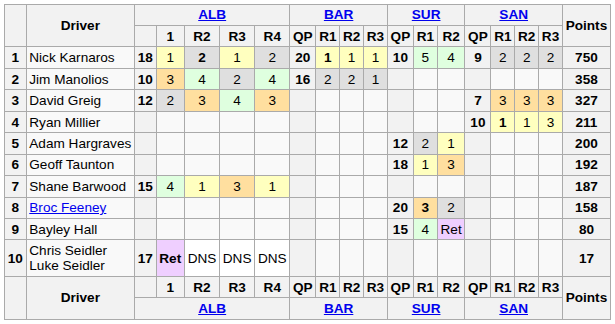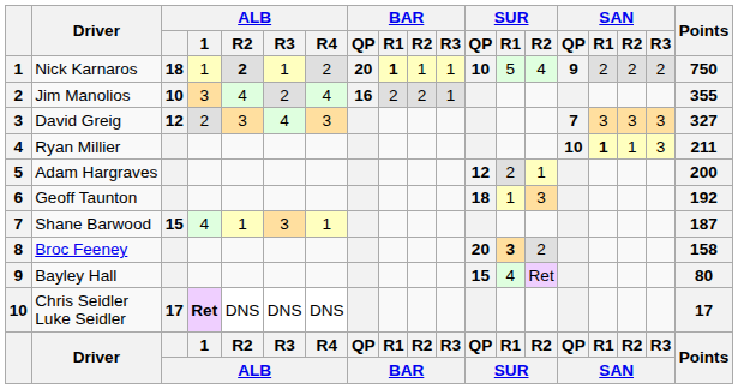 <table class="wikitable" style="font-size:85%; text-align:center;">
 <tr>
 <th rowspan=2></th>
 <th rowspan=2>Driver</th>
 <th colspan=5><a href='#'>ALB</a><br></th>
 <th colspan=4><a href='#'>BAR</a><br></th>
 <th colspan=3><a href='#'>SUR</a><br></th>
 <th colspan=4><a href='#'>SAN</a><br></th>
 <th rowspan=2>Points</th>
 </tr>
 <tr>
 <th></th>
 <th>1</th>
 <th>R2</th>
 <th>R3</th>
 <th>R4</th>
 <th>QP</th>
 <th>R1</th>
 <th>R2</th>
 <th>R3</th>
 <th>QP</th>
 <th>R1</th>
 <th>R2</th>
 <th>QP</th>
 <th>R1</th>
 <th>R2</th>
 <th>R3</th>
 </tr>
 <tr>
 <th>1</th>
 <td align=left> Nick Karnaros</td>
 <th>18</th>
 <td style="background:#ffffbf;">1</td>
 <td style="background:#dfdfdf;"><strong>2</strong></td>
 <td style="background:#ffffbf;">1</td>
 <td style="background:#dfdfdf;">2</td>
 <th>20</th>
 <td style="background:#ffffbf;"><strong>1</strong></td>
 <td style="background:#ffffbf;">1</td>
 <td style="background:#ffffbf;">1</td>
 <th>10</th>
 <td style="background:#dfffdf;">5</td>
 <td style="background:#dfffdf;">4</td>
 <th>9</th>
 <td style="background:#dfdfdf;">2</td>
 <td style="background:#dfdfdf;">2</td>
 <td style="background:#dfdfdf;">2</td>
 <th>750</th>
 </tr>
 <tr>
 <th>2</th>
 <td align=left> Jim Manolios</td>
 <th>10</th>
 <td style="background:#ffdf9f;">3</td>
 <td style="background:#dfffdf;">4</td>
 <td style="background:#dfdfdf;">2</td>
 <td style="background:#dfffdf;">4</td>
 <th>16</th>
 <td style="background:#dfdfdf;">2</td>
 <td style="background:#dfdfdf;">2</td>
 <td style="background:#dfdfdf;">1</td>
 <th></th>
 <td></td>
 <td></td>
 <th></th>
 <td></td>
 <td></td>
 <td></td>
-<th>358</th>
+<th>355</th>
 </tr>
 <tr>
 <th>3</th>
 <td align=left> David Greig</td>
 <th>12</th>
 <td style="background:#dfdfdf;">2</td>
 <td style="background:#ffdf9f;">3</td>
 <td style="background:#dfffdf;">4</td>
 <td style="background:#ffdf9f;">3</td>
 <th></th>
 <td></td>
 <td></td>
 <td></td>
 <th></th>
 <td></td>
 <td></td>
 <th>7</th>
 <td style="background:#ffdf9f;">3</td>
 <td style="background:#ffdf9f;">3</td>
 <td style="background:#ffdf9f;">3</td>
 <th>327</th>
 </tr>
 <tr>
 <th>4</th>
 <td align=left> Ryan Millier</td>
 <th></th>
 <td></td>
 <td></td>
 <td></td>
 <td></td>
 <th></th>
 <td></td>
 <td></td>
 <td></td>
 <th></th>
 <td></td>
 <td></td>
 <th>10</th>
 <td style="background:#ffffbf;"><strong>1</strong></td>
 <td style="background:#ffffbf;">1</td>
 <td style="background:#ffffbf;">3</td>
 <th>211</th>
 </tr>
 <tr>
 <th>5</th>
 <td align=left> Adam Hargraves</td>
 <th></th>
 <td></td>
 <td></td>
 <td></td>
 <td></td>
 <th></th>
 <td></td>
 <td></td>
 <td></td>
 <th>12</th>
 <td style="background:#dfdfdf;">2</td>
 <td style="background:#ffffbf;">1</td>
 <th></th>
 <td></td>
 <td></td>
 <td></td>
 <th>200</th>
 </tr>
 <tr>
 <th>6</th>
 <td align=left> Geoff Taunton</td>
 <th></th>
 <td></td>
 <td></td>
 <td></td>
 <td></td>
 <th></th>
 <td></td>
 <td></td>
 <td></td>
 <th>18</th>
 <td style="background:#ffffbf;">1</td>
 <td style="background:#ffdf9f;">3</td>
 <th></th>
 <td></td>
 <td></td>
 <td></td>
 <th>192</th>
 </tr>
 <tr>
 <th>7</th>
 <td align=left> Shane Barwood</td>
 <th>15</th>
 <td style="background:#dfffdf;">4</td>
 <td style="background:#ffffbf;">1</td>
 <td style="background:#ffdf9f;">3</td>
 <td style="background:#ffffbf;">1</td>
 <th></th>
 <td></td>
 <td></td>
 <td></td>
 <th></th>
 <td></td>
 <td></td>
 <th></th>
 <td></td>
 <td></td>
 <td></td>
 <th>187</th>
 </tr>
 <tr>
 <th>8</th>
 <td align=left> <a href='#'>Broc Feeney</a></td>
 <th></th>
 <td></td>
 <td></td>
 <td></td>
 <td></td>
 <th></th>
 <td></td>
 <td></td>
 <td></td>
 <th>20</th>
 <td style="background:#ffdf9f;"><strong>3</strong></td>
 <td style="background:#dfdfdf;">2</td>
 <th></th>
 <td></td>
 <td></td>
 <td></td>
 <th>158</th>
 </tr>
 <tr>
 <th>9</th>
 <td align=left> Bayley Hall</td>
 <th></th>
 <td></td>
 <td></td>
 <td></td>
 <td></td>
 <th></th>
 <td></td>
 <td></td>
 <td></td>
 <th>15</th>
 <td style="background:#dfffdf;">4</td>
 <td style="background:#efcfff;">Ret</td>
 <th></th>
 <td></td>
 <td></td>
 <td></td>
 <th>80</th>
 </tr>
 <tr>
 <th>10</th>
 <td align=left> Chris Seidler<br> Luke Seidler</td>
 <th>17</th>
 <td style="background:#efcfff;"><strong>Ret</strong></td>
 <td style="background:#ffffff;">DNS</td>
 <td style="background:#ffffff;">DNS</td>
 <td style="background:#ffffff;">DNS</td>
 <th></th>
 <td></td>
 <td></td>
 <td></td>
 <th></th>
 <td></td>
 <td></td>
 <th></th>
 <td></td>
 <td></td>
 <td></td>
 <th>17</th>
 </tr>
 <tr>
 <th rowspan=2></th>
 <th rowspan=2>Driver</th>
 <th></th>
 <th>1</th>
 <th>R2</th>
 <th>R3</th>
 <th>R4</th>
 <th>QP</th>
 <th>R1</th>
 <th>R2</th>
 <th>R3</th>
 <th>QP</th>
 <th>R1</th>
 <th>R2</th>
 <th>QP</th>
 <th>R1</th>
 <th>R2</th>
 <th>R3</th>
 <th rowspan=2>Points</th>
 </tr>
 <tr>
 <th colspan=5><a href='#'>ALB</a><br></th>
 <th colspan=4><a href='#'>BAR</a><br></th>
 <th colspan=3><a href='#'>SUR</a><br></th>
 <th colspan=4><a href='#'>SAN</a><br></th>
 </tr>
 </table>
